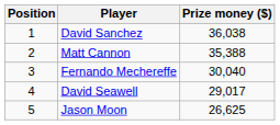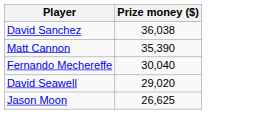 <table class="wikitable">
 <tr>
-<th>Position</th>
 <th>Player</th>
 <th>Prize money ($)</th>
 </tr>
 <tr>
-<td align=center>1</td>
 <td> <a href='#'>David Sanchez</a></td>
 <td align=center>36,038</td>
 </tr>
 <tr>
-<td align=center>2</td>
 <td> <a href='#'>Matt Cannon</a></td>
-<td align=center>35,388</td>
+<td align=center>35,390</td>
 </tr>
 <tr>
-<td align=center>3</td>
 <td> <a href='#'>Fernando Mechereffe</a></td>
 <td align=center>30,040</td>
 </tr>
 <tr>
-<td align=center>4</td>
 <td> <a href='#'>David Seawell</a></td>
-<td align=center>29,017</td>
+<td align=center>29,020</td>
 </tr>
 <tr>
-<td align=center>5</td>
 <td> <a href='#'>Jason Moon</a></td>
 <td align=center>26,625</td>
 </tr>
 </table>
